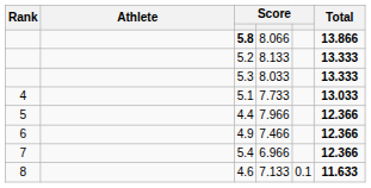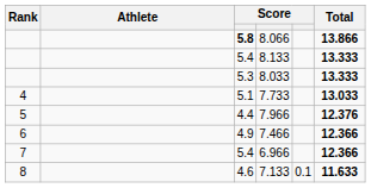 <table class=wikitable style="text-align:center">
 <tr>
 <th width="40" rowspan="2">Rank</th>
 <th width="250" rowspan="2">Athlete</th>
 <th width="60" colspan="3">Score</th>
 <th width="60" rowspan="2">Total</th>
 </tr>
 <tr>
 <th></th>
 <th></th>
 <th></th>
 </tr>
 <tr>
 <td></td>
 <td align="left"></td>
 <td><strong>5.8</strong></td>
 <td>8.066</td>
 <td></td>
 <td><strong>13.866</strong></td>
 </tr>
 <tr>
 <td></td>
 <td align="left"></td>
-<td>5.2</td>
+<td>5.4</td>
 <td>8.133</td>
 <td></td>
 <td><strong>13.333</strong></td>
 </tr>
 <tr>
 <td></td>
 <td align="left"></td>
 <td>5.3</td>
 <td>8.033</td>
 <td></td>
 <td><strong>13.333</strong></td>
 </tr>
 <tr>
 <td>4</td>
 <td align="left"></td>
 <td>5.1</td>
 <td>7.733</td>
 <td></td>
 <td><strong>13.033</strong></td>
 </tr>
 <tr>
 <td>5</td>
 <td align="left"></td>
 <td>4.4</td>
 <td>7.966</td>
 <td></td>
-<td><strong>12.366</strong></td>
+<td><strong>12.376</strong></td>
 </tr>
 <tr>
 <td>6</td>
 <td align="left"></td>
 <td>4.9</td>
 <td>7.466</td>
 <td></td>
 <td><strong>12.366</strong></td>
 </tr>
 <tr>
 <td>7</td>
 <td align="left"></td>
 <td>5.4</td>
 <td>6.966</td>
 <td></td>
 <td><strong>12.366</strong></td>
 </tr>
 <tr>
 <td>8</td>
 <td align="left"></td>
 <td>4.6</td>
 <td>7.133</td>
 <td>0.1</td>
 <td><strong>11.633</strong></td>
 </tr>
 </table>
